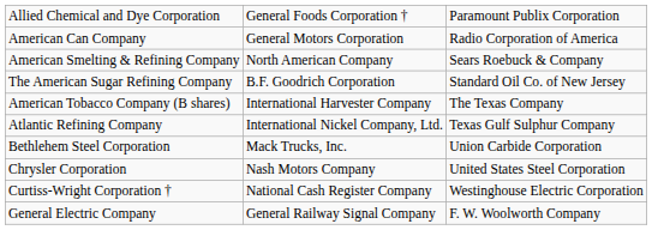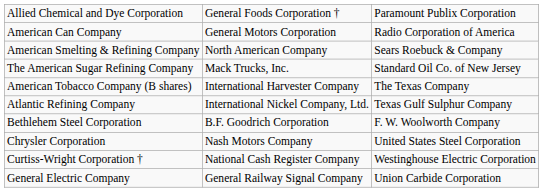 <table class="wikitable" border="1">
 <tr>
 <td>Allied Chemical and Dye Corporation</td>
 <td>General Foods Corporation † <br></td>
 <td>Paramount Publix Corporation</td>
 </tr>
 <tr>
 <td>American Can Company</td>
 <td>General Motors Corporation</td>
 <td>Radio Corporation of America</td>
 </tr>
 <tr>
 <td>American Smelting & Refining Company</td>
 <td>North American Company</td>
 <td>Sears Roebuck & Company</td>
 </tr>
 <tr>
 <td>The American Sugar Refining Company</td>
-<td>B.F. Goodrich Corporation</td>
+<td>Mack Trucks, Inc.</td>
 <td>Standard Oil Co. of New Jersey</td>
 </tr>
 <tr>
 <td>American Tobacco Company (B shares)</td>
 <td>International Harvester Company</td>
 <td>The Texas Company</td>
 </tr>
 <tr>
 <td>Atlantic Refining Company</td>
 <td>International Nickel Company, Ltd.</td>
 <td>Texas Gulf Sulphur Company</td>
 </tr>
 <tr>
 <td>Bethlehem Steel Corporation</td>
-<td>Mack Trucks, Inc.</td>
-<td>Union Carbide Corporation</td>
+<td>B.F. Goodrich Corporation</td>
+<td>F. W. Woolworth Company</td>
 </tr>
 <tr>
 <td>Chrysler Corporation</td>
 <td>Nash Motors Company</td>
 <td>United States Steel Corporation</td>
 </tr>
 <tr>
 <td>Curtiss-Wright Corporation † <br></td>
 <td>National Cash Register Company</td>
 <td>Westinghouse Electric Corporation</td>
 </tr>
 <tr>
 <td>General Electric Company</td>
 <td>General Railway Signal Company</td>
-<td>F. W. Woolworth Company</td>
+<td>Union Carbide Corporation</td>
 </tr>
 </table>
